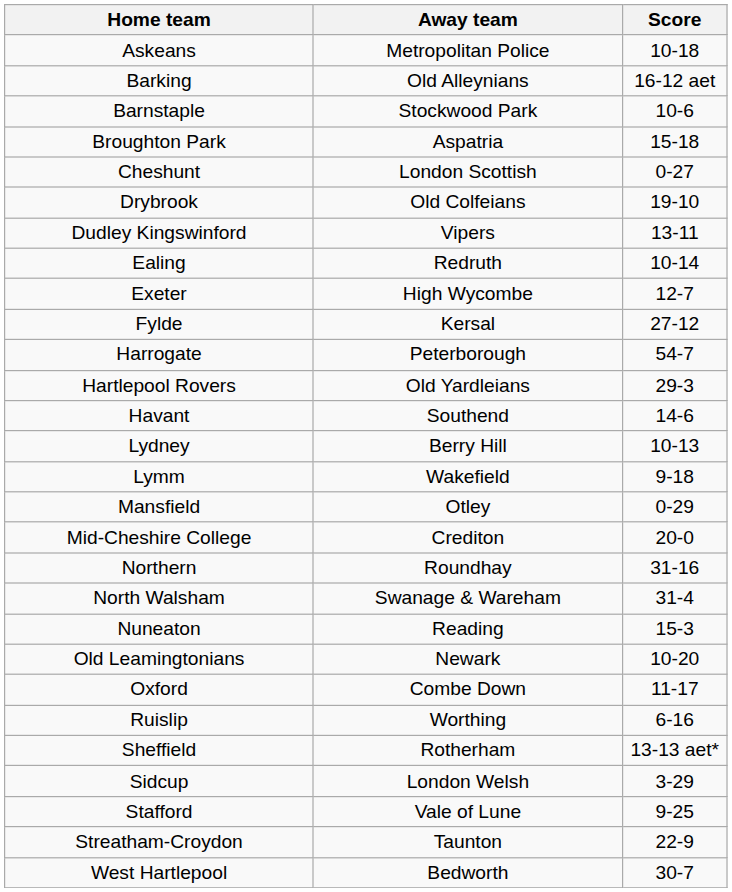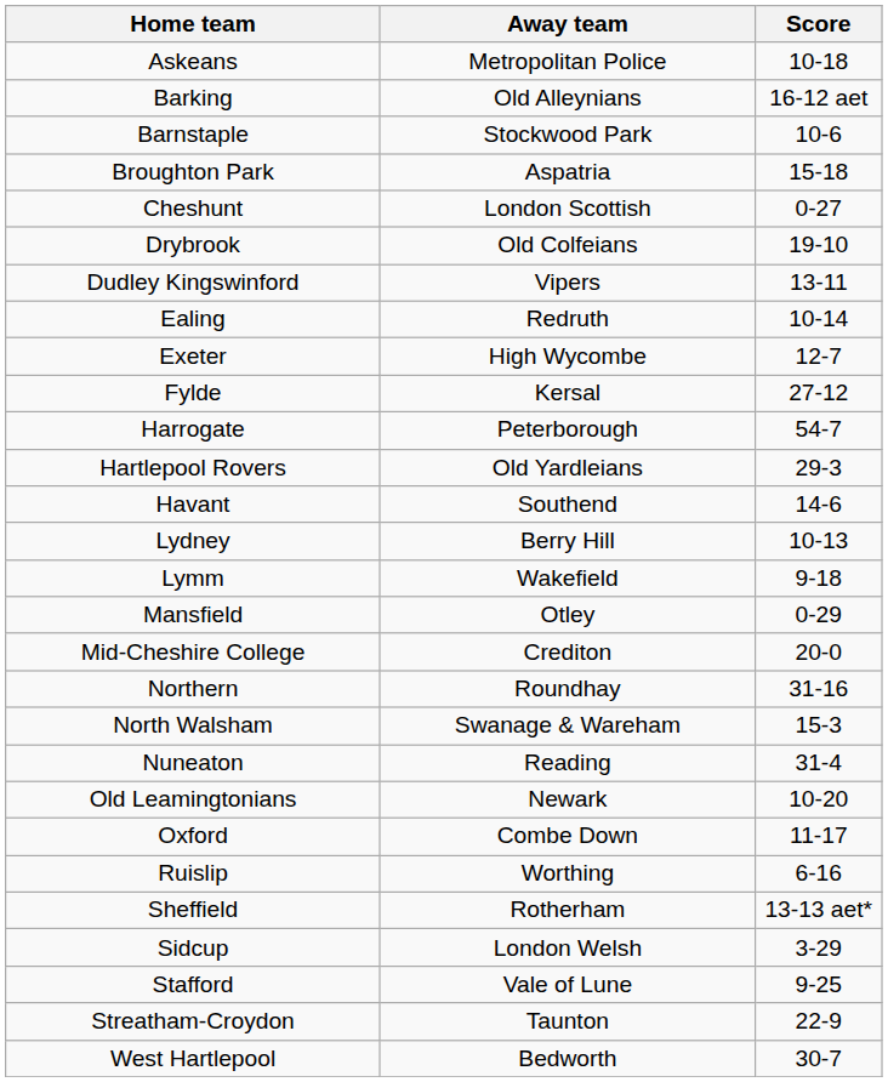 <table class="wikitable" style="text-align: center">
 <tr>
 <th width=250>Home team</th>
 <th width=250>Away team</th>
 <th width=80>Score</th>
 </tr>
 <tr>
 <td>Askeans</td>
 <td>Metropolitan Police</td>
 <td>10-18</td>
 </tr>
 <tr>
 <td>Barking</td>
 <td>Old Alleynians</td>
 <td>16-12 aet</td>
 </tr>
 <tr>
 <td>Barnstaple</td>
 <td>Stockwood Park</td>
 <td>10-6</td>
 </tr>
 <tr>
 <td>Broughton Park</td>
 <td>Aspatria</td>
 <td>15-18</td>
 </tr>
 <tr>
 <td>Cheshunt</td>
 <td>London Scottish</td>
 <td>0-27</td>
 </tr>
 <tr>
 <td>Drybrook</td>
 <td>Old Colfeians</td>
 <td>19-10</td>
 </tr>
 <tr>
 <td>Dudley Kingswinford</td>
 <td>Vipers</td>
 <td>13-11</td>
 </tr>
 <tr>
 <td>Ealing</td>
 <td>Redruth</td>
 <td>10-14</td>
 </tr>
 <tr>
 <td>Exeter</td>
 <td>High Wycombe</td>
 <td>12-7</td>
 </tr>
 <tr>
 <td>Fylde</td>
 <td>Kersal</td>
 <td>27-12</td>
 </tr>
 <tr>
 <td>Harrogate</td>
 <td>Peterborough</td>
 <td>54-7</td>
 </tr>
 <tr>
 <td>Hartlepool Rovers</td>
 <td>Old Yardleians</td>
 <td>29-3</td>
 </tr>
 <tr>
 <td>Havant</td>
 <td>Southend</td>
 <td>14-6</td>
 </tr>
 <tr>
 <td>Lydney</td>
 <td>Berry Hill</td>
 <td>10-13</td>
 </tr>
 <tr>
 <td>Lymm</td>
 <td>Wakefield</td>
 <td>9-18</td>
 </tr>
 <tr>
 <td>Mansfield</td>
 <td>Otley</td>
 <td>0-29</td>
 </tr>
 <tr>
 <td>Mid-Cheshire College</td>
 <td>Crediton</td>
 <td>20-0</td>
 </tr>
 <tr>
 <td>Northern</td>
 <td>Roundhay</td>
 <td>31-16</td>
 </tr>
 <tr>
 <td>North Walsham</td>
 <td>Swanage & Wareham</td>
-<td>31-4</td>
+<td>15-3</td>
 </tr>
 <tr>
 <td>Nuneaton</td>
 <td>Reading</td>
-<td>15-3</td>
+<td>31-4</td>
 </tr>
 <tr>
 <td>Old Leamingtonians</td>
 <td>Newark</td>
 <td>10-20</td>
 </tr>
 <tr>
 <td>Oxford</td>
 <td>Combe Down</td>
 <td>11-17</td>
 </tr>
 <tr>
 <td>Ruislip</td>
 <td>Worthing</td>
 <td>6-16</td>
 </tr>
 <tr>
 <td>Sheffield</td>
 <td>Rotherham</td>
 <td>13-13 aet*</td>
 </tr>
 <tr>
 <td>Sidcup</td>
 <td>London Welsh</td>
 <td>3-29</td>
 </tr>
 <tr>
 <td>Stafford</td>
 <td>Vale of Lune</td>
 <td>9-25</td>
 </tr>
 <tr>
 <td>Streatham-Croydon</td>
 <td>Taunton</td>
 <td>22-9</td>
 </tr>
 <tr>
 <td>West Hartlepool</td>
 <td>Bedworth</td>
 <td>30-7</td>
 </tr>
 </table>
